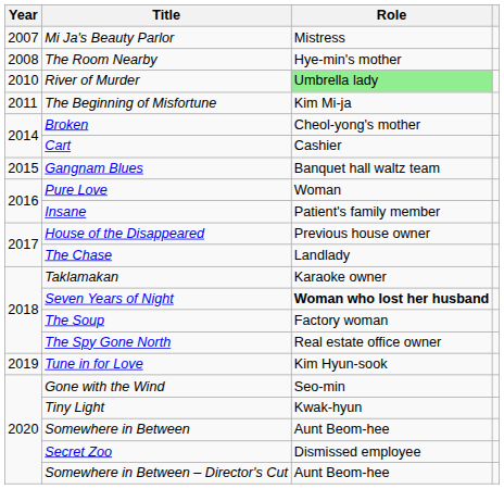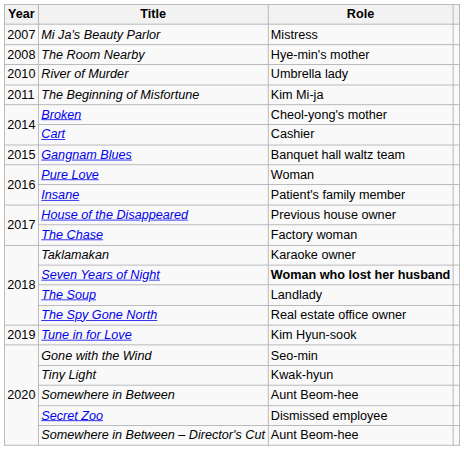 <table class="wikitable">
 <tr>
 <th>Year</th>
 <th>Title</th>
 <th>Role</th>
 <th></th>
 </tr>
 <tr>
 <td>2007</td>
 <td><em>Mi Ja's Beauty Parlor</em></td>
 <td>Mistress</td>
 <td></td>
 </tr>
 <tr>
 <td>2008</td>
 <td><em>The Room Nearby</em></td>
 <td>Hye-min's mother</td>
 <td></td>
 </tr>
 <tr>
 <td>2010</td>
 <td><em>River of Murder</em></td>
-<td style="background: lightgreen;">Umbrella lady</td>
+<td>Umbrella lady</td>
 <td></td>
 </tr>
 <tr>
 <td>2011</td>
 <td><em>The Beginning of Misfortune</em></td>
 <td>Kim Mi-ja</td>
 <td></td>
 </tr>
 <tr>
 <td rowspan="2">2014</td>
 <td><em><a href='#'>Broken</a></em></td>
 <td>Cheol-yong's mother</td>
 <td></td>
 </tr>
 <tr>
 <td><em><a href='#'>Cart</a></em></td>
 <td>Cashier</td>
 <td></td>
 </tr>
 <tr>
 <td>2015</td>
 <td><em><a href='#'>Gangnam Blues</a></em></td>
 <td>Banquet hall waltz team</td>
 <td></td>
 </tr>
 <tr>
 <td rowspan="2">2016</td>
 <td><em><a href='#'>Pure Love</a></em></td>
 <td>Woman</td>
 <td></td>
 </tr>
 <tr>
 <td><em><a href='#'>Insane</a></em></td>
 <td>Patient's family member</td>
 <td></td>
 </tr>
 <tr>
 <td rowspan="2">2017</td>
 <td><em><a href='#'>House of the Disappeared</a></em></td>
 <td>Previous house owner</td>
 <td></td>
 </tr>
 <tr>
 <td><em><a href='#'>The Chase</a></em></td>
-<td>Landlady</td>
+<td>Factory woman</td>
 <td></td>
 </tr>
 <tr>
 <td rowspan="4">2018</td>
 <td><em>Taklamakan</em></td>
 <td>Karaoke owner</td>
 <td></td>
 </tr>
 <tr>
 <td><em><a href='#'>Seven Years of Night</a></em></td>
 <td><strong>Woman who lost her husband</strong></td>
 <td></td>
 </tr>
 <tr>
 <td><em><a href='#'>The Soup</a></em></td>
-<td>Factory woman</td>
+<td>Landlady</td>
 <td></td>
 </tr>
 <tr>
 <td><em><a href='#'>The Spy Gone North</a></em></td>
 <td>Real estate office owner</td>
 <td></td>
 </tr>
 <tr>
 <td>2019</td>
 <td><em><a href='#'>Tune in for Love</a></em></td>
 <td>Kim Hyun-sook</td>
 <td></td>
 </tr>
 <tr>
 <td rowspan="5">2020</td>
 <td><em>Gone with the Wind</em></td>
 <td>Seo-min</td>
 <td></td>
 </tr>
 <tr>
 <td><em>Tiny Light</em></td>
 <td>Kwak-hyun</td>
 <td></td>
 </tr>
 <tr>
 <td><em>Somewhere in Between</em></td>
 <td>Aunt Beom-hee</td>
 <td></td>
 </tr>
 <tr>
 <td><em><a href='#'>Secret Zoo</a></em></td>
 <td>Dismissed employee</td>
 <td></td>
 </tr>
 <tr>
 <td><em>Somewhere in Between – Director's Cut</em></td>
 <td>Aunt Beom-hee</td>
 <td></td>
 </tr>
 </table>
